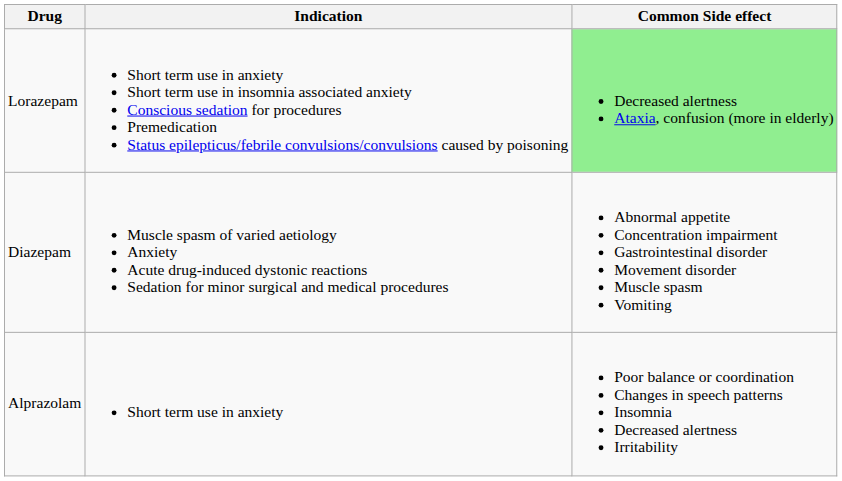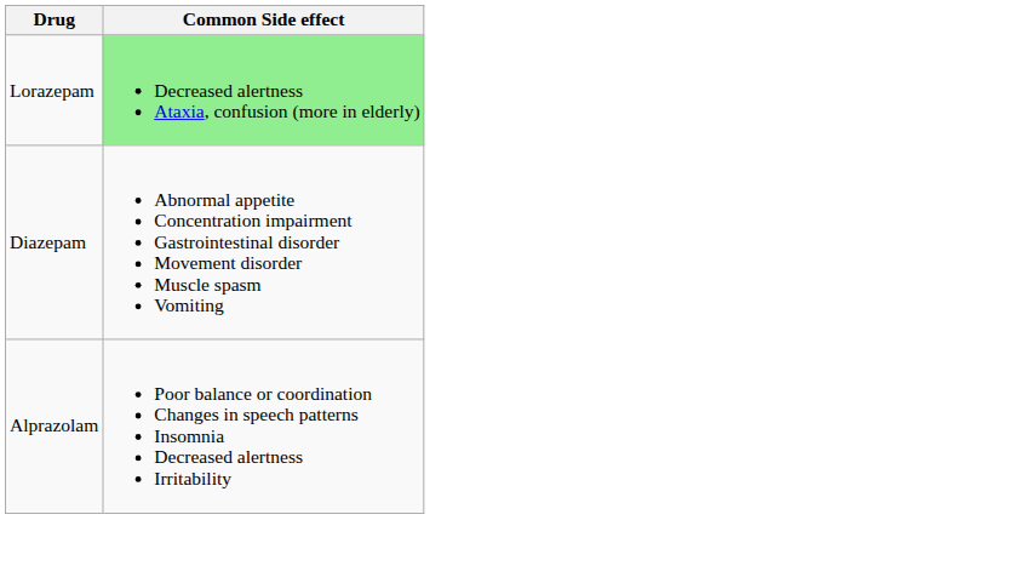 <table class="wikitable">
 <tr>
 <th>Drug</th>
-<th>Indication</th>
 <th>Common Side effect</th>
 </tr>
 <tr>
 <td>Lorazepam</td>
-<td><br><ul><li>Short term use in anxiety</li><li>Short term use in insomnia associated anxiety</li><li><a href='#'>Conscious sedation</a> for procedures</li><li>Premedication</li><li><a href='#'>Status epilepticus/febrile convulsions/convulsions</a> caused by poisoning</li></ul></td>
 <td style="background: lightgreen;"><br><ul><li>Decreased alertness</li><li><a href='#'>Ataxia</a>, confusion (more in elderly)</li></ul></td>
 </tr>
 <tr>
 <td>Diazepam</td>
-<td><br><ul><li>Muscle spasm of varied aetiology</li><li>Anxiety</li><li>Acute drug-induced dystonic reactions</li><li>Sedation for minor surgical and medical procedures</li></ul></td>
 <td><br><ul><li>Abnormal appetite</li><li>Concentration impairment</li><li>Gastrointestinal disorder</li><li>Movement disorder</li><li>Muscle spasm</li><li>Vomiting</li></ul></td>
 </tr>
 <tr>
 <td>Alprazolam</td>
-<td><br><ul><li>Short term use in anxiety</li></ul></td>
 <td><br><ul><li>Poor balance or coordination</li><li>Changes in speech patterns</li><li>Insomnia</li><li>Decreased alertness</li><li>Irritability</li></ul></td>
 </tr>
 </table>
